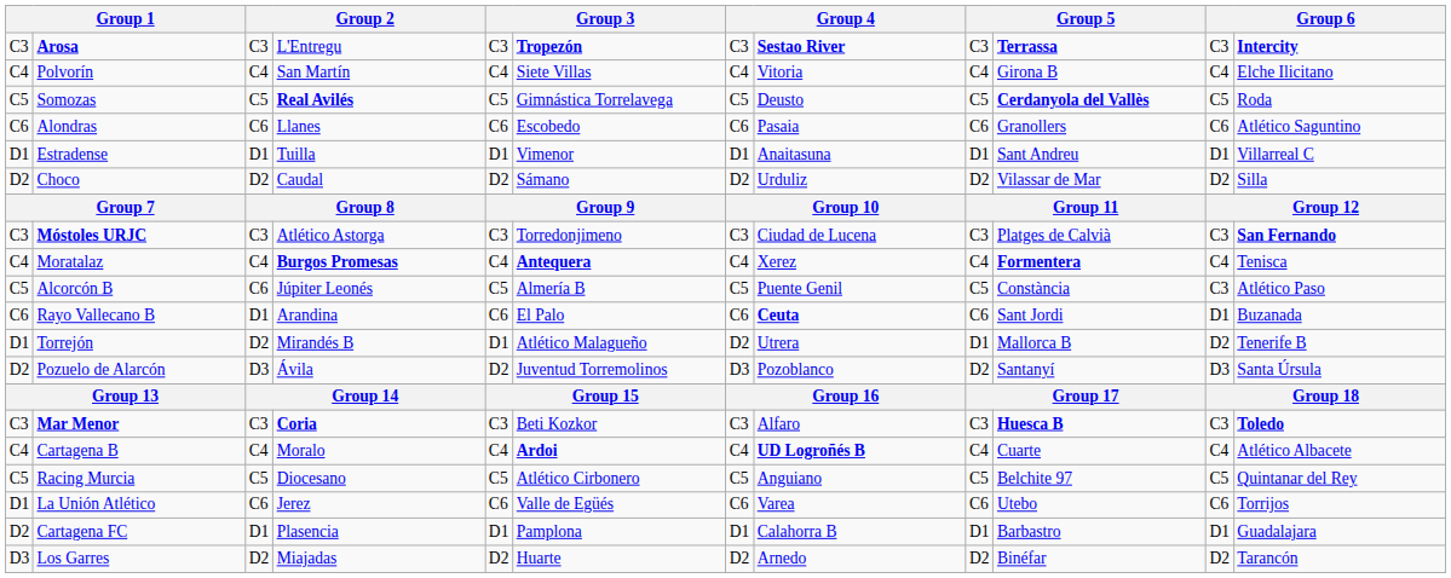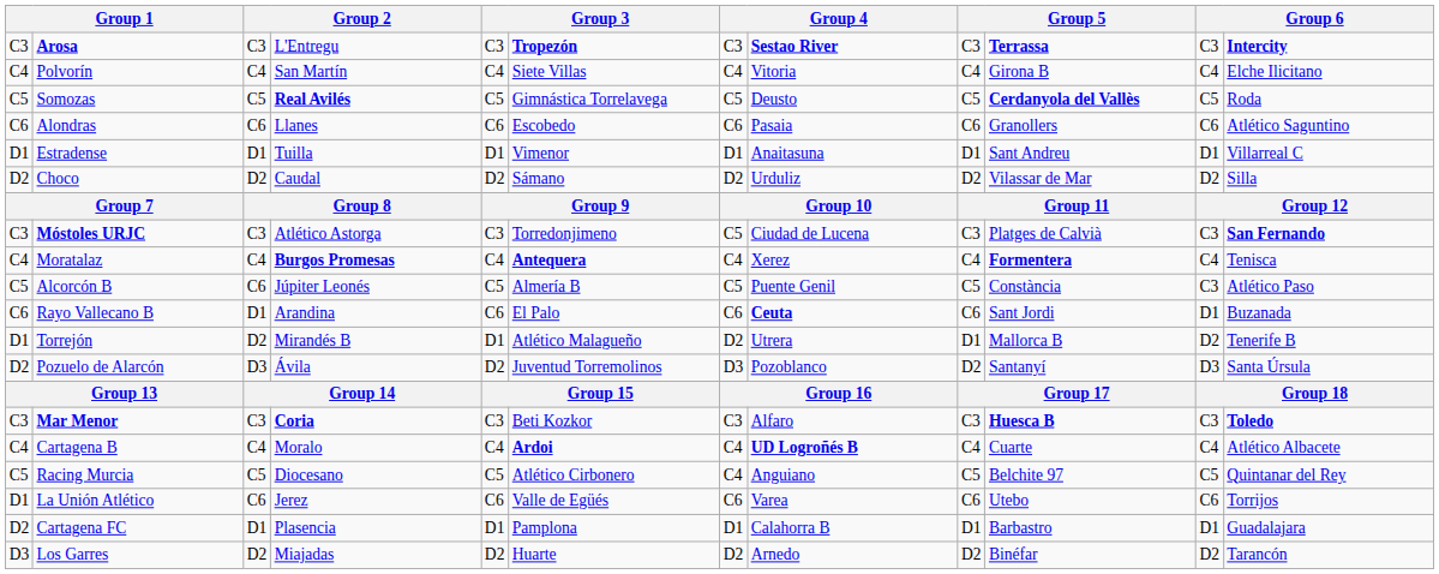 <table class="wikitable" style="width:80%; font-size:90%">
 <tr>
 <th width=16% colspan=2><a href='#'>Group 1</a></th>
 <th width=16% colspan=2><a href='#'>Group 2</a></th>
 <th width=16% colspan=2><a href='#'>Group 3</a></th>
 <th width=16% colspan=2><a href='#'>Group 4</a></th>
 <th width=16% colspan=2><a href='#'>Group 5</a></th>
 <th width=16% colspan=2><a href='#'>Group 6</a></th>
 </tr>
 <tr>
 <td width=1%>C3</td>
 <td><strong><a href='#'>Arosa</a></strong></td>
 <td width=1%>C3</td>
 <td><a href='#'>L'Entregu</a></td>
 <td width=1%>C3</td>
 <td><strong><a href='#'>Tropezón</a></strong></td>
 <td width=1%>C3</td>
 <td><strong><a href='#'>Sestao River</a></strong></td>
 <td width=1%>C3</td>
 <td><strong><a href='#'>Terrassa</a></strong></td>
 <td width=1%>C3</td>
 <td><strong><a href='#'>Intercity</a></strong></td>
 </tr>
 <tr>
 <td>C4</td>
 <td><a href='#'>Polvorín</a></td>
 <td>C4</td>
 <td><a href='#'>San Martín</a></td>
 <td>C4</td>
 <td><a href='#'>Siete Villas</a></td>
 <td>C4</td>
 <td><a href='#'>Vitoria</a></td>
 <td>C4</td>
 <td><a href='#'>Girona B</a></td>
 <td>C4</td>
 <td><a href='#'>Elche Ilicitano</a></td>
 </tr>
 <tr>
 <td>C5</td>
 <td><a href='#'>Somozas</a></td>
 <td>C5</td>
 <td><strong><a href='#'>Real Avilés</a></strong></td>
 <td>C5</td>
 <td><a href='#'>Gimnástica Torrelavega</a></td>
 <td>C5</td>
 <td><a href='#'>Deusto</a></td>
 <td>C5</td>
 <td><strong><a href='#'>Cerdanyola del Vallès</a></strong></td>
 <td>C5</td>
 <td><a href='#'>Roda</a></td>
 </tr>
 <tr>
 <td>C6</td>
 <td><a href='#'>Alondras</a></td>
 <td>C6</td>
 <td><a href='#'>Llanes</a></td>
 <td>C6</td>
 <td><a href='#'>Escobedo</a></td>
 <td>C6</td>
 <td><a href='#'>Pasaia</a></td>
 <td>C6</td>
 <td><a href='#'>Granollers</a></td>
 <td>C6</td>
 <td><a href='#'>Atlético Saguntino</a></td>
 </tr>
 <tr>
 <td>D1</td>
 <td><a href='#'>Estradense</a></td>
 <td>D1</td>
 <td><a href='#'>Tuilla</a></td>
 <td>D1</td>
 <td><a href='#'>Vimenor</a></td>
 <td>D1</td>
 <td><a href='#'>Anaitasuna</a></td>
 <td>D1</td>
 <td><a href='#'>Sant Andreu</a></td>
 <td>D1</td>
 <td><a href='#'>Villarreal C</a></td>
 </tr>
 <tr>
 <td>D2</td>
 <td><a href='#'>Choco</a></td>
 <td>D2</td>
 <td><a href='#'>Caudal</a></td>
 <td>D2</td>
 <td><a href='#'>Sámano</a></td>
 <td>D2</td>
 <td><a href='#'>Urduliz</a></td>
 <td>D2</td>
 <td><a href='#'>Vilassar de Mar</a></td>
 <td>D2</td>
 <td><a href='#'>Silla</a></td>
 </tr>
 <tr>
 <th colspan=2><a href='#'>Group 7</a></th>
 <th colspan=2><a href='#'>Group 8</a></th>
 <th colspan=2><a href='#'>Group 9</a></th>
 <th colspan=2><a href='#'>Group 10</a></th>
 <th colspan=2><a href='#'>Group 11</a></th>
 <th colspan=2><a href='#'>Group 12</a></th>
 </tr>
 <tr>
 <td>C3</td>
 <td><strong><a href='#'>Móstoles URJC</a></strong></td>
 <td>C3</td>
 <td><a href='#'>Atlético Astorga</a></td>
 <td>C3</td>
 <td><a href='#'>Torredonjimeno</a></td>
-<td>C3</td>
+<td>C5</td>
 <td><a href='#'>Ciudad de Lucena</a></td>
 <td>C3</td>
 <td><a href='#'>Platges de Calvià</a></td>
 <td>C3</td>
 <td><strong><a href='#'>San Fernando</a></strong></td>
 </tr>
 <tr>
 <td>C4</td>
 <td><a href='#'>Moratalaz</a></td>
 <td>C4</td>
 <td><strong><a href='#'>Burgos Promesas</a></strong></td>
 <td>C4</td>
 <td><strong><a href='#'>Antequera</a></strong></td>
 <td>C4</td>
 <td><a href='#'>Xerez</a></td>
 <td>C4</td>
 <td><strong><a href='#'>Formentera</a></strong></td>
 <td>C4</td>
 <td><a href='#'>Tenisca</a></td>
 </tr>
 <tr>
 <td>C5</td>
 <td><a href='#'>Alcorcón B</a></td>
 <td>C6</td>
 <td><a href='#'>Júpiter Leonés</a></td>
 <td>C5</td>
 <td><a href='#'>Almería B</a></td>
 <td>C5</td>
 <td><a href='#'>Puente Genil</a></td>
 <td>C5</td>
 <td><a href='#'>Constància</a></td>
 <td width=1%>C3</td>
 <td><a href='#'>Atlético Paso</a></td>
 </tr>
 <tr>
 <td>C6</td>
 <td><a href='#'>Rayo Vallecano B</a></td>
 <td>D1</td>
 <td><a href='#'>Arandina</a></td>
 <td>C6</td>
 <td><a href='#'>El Palo</a></td>
 <td>C6</td>
 <td><strong><a href='#'>Ceuta</a></strong></td>
 <td>C6</td>
 <td><a href='#'>Sant Jordi</a></td>
 <td>D1</td>
 <td><a href='#'>Buzanada</a></td>
 </tr>
 <tr>
 <td>D1</td>
 <td><a href='#'>Torrejón</a></td>
 <td>D2</td>
 <td><a href='#'>Mirandés B</a></td>
 <td>D1</td>
 <td><a href='#'>Atlético Malagueño</a></td>
 <td>D2</td>
 <td><a href='#'>Utrera</a></td>
 <td>D1</td>
 <td><a href='#'>Mallorca B</a></td>
 <td>D2</td>
 <td><a href='#'>Tenerife B</a></td>
 </tr>
 <tr>
 <td>D2</td>
 <td><a href='#'>Pozuelo de Alarcón</a></td>
 <td>D3</td>
 <td><a href='#'>Ávila</a></td>
 <td>D2</td>
 <td><a href='#'>Juventud Torremolinos</a></td>
 <td>D3</td>
 <td><a href='#'>Pozoblanco</a></td>
 <td>D2</td>
 <td><a href='#'>Santanyí</a></td>
 <td>D3</td>
 <td><a href='#'>Santa Úrsula</a></td>
 </tr>
 <tr>
 <th colspan=2><a href='#'>Group 13</a></th>
 <th colspan=2><a href='#'>Group 14</a></th>
 <th colspan=2><a href='#'>Group 15</a></th>
 <th colspan=2><a href='#'>Group 16</a></th>
 <th colspan=2><a href='#'>Group 17</a></th>
 <th colspan=2><a href='#'>Group 18</a></th>
 </tr>
 <tr>
 <td>C3</td>
 <td><strong><a href='#'>Mar Menor</a></strong></td>
 <td>C3</td>
 <td><strong><a href='#'>Coria</a></strong></td>
 <td>C3</td>
 <td><a href='#'>Beti Kozkor</a></td>
 <td>C3</td>
 <td><a href='#'>Alfaro</a></td>
 <td>C3</td>
 <td><strong><a href='#'>Huesca B</a></strong></td>
 <td>C3</td>
 <td><strong><a href='#'>Toledo</a></strong></td>
 </tr>
 <tr>
 <td>C4</td>
 <td><a href='#'>Cartagena B</a></td>
 <td>C4</td>
 <td><a href='#'>Moralo</a></td>
 <td>C4</td>
 <td><strong><a href='#'>Ardoi</a></strong></td>
 <td>C4</td>
 <td><strong><a href='#'>UD Logroñés B</a></strong></td>
 <td>C4</td>
 <td><a href='#'>Cuarte</a></td>
 <td>C4</td>
 <td><a href='#'>Atlético Albacete</a></td>
 </tr>
 <tr>
 <td>C5</td>
 <td><a href='#'>Racing Murcia</a></td>
 <td>C5</td>
 <td><a href='#'>Diocesano</a></td>
 <td>C5</td>
 <td><a href='#'>Atlético Cirbonero</a></td>
-<td>C5</td>
+<td>C4</td>
 <td><a href='#'>Anguiano</a></td>
 <td>C5</td>
 <td><a href='#'>Belchite 97</a></td>
 <td>C5</td>
 <td><a href='#'>Quintanar del Rey</a></td>
 </tr>
 <tr>
 <td>D1</td>
 <td><a href='#'>La Unión Atlético</a></td>
 <td>C6</td>
 <td><a href='#'>Jerez</a></td>
 <td>C6</td>
 <td><a href='#'>Valle de Egüés</a></td>
 <td>C6</td>
 <td><a href='#'>Varea</a></td>
 <td>C6</td>
 <td><a href='#'>Utebo</a></td>
 <td>C6</td>
 <td><a href='#'>Torrijos</a></td>
 </tr>
 <tr>
 <td>D2</td>
 <td><a href='#'>Cartagena FC</a></td>
 <td>D1</td>
 <td><a href='#'>Plasencia</a></td>
 <td>D1</td>
 <td><a href='#'>Pamplona</a></td>
 <td>D1</td>
 <td><a href='#'>Calahorra B</a></td>
 <td>D1</td>
 <td><a href='#'>Barbastro</a></td>
 <td>D1</td>
 <td><a href='#'>Guadalajara</a></td>
 </tr>
 <tr>
 <td>D3</td>
 <td><a href='#'>Los Garres</a></td>
 <td>D2</td>
 <td><a href='#'>Miajadas</a></td>
 <td>D2</td>
 <td><a href='#'>Huarte</a></td>
 <td>D2</td>
 <td><a href='#'>Arnedo</a></td>
 <td>D2</td>
 <td><a href='#'>Binéfar</a></td>
 <td>D2</td>
 <td><a href='#'>Tarancón</a></td>
 </tr>
 </table>
